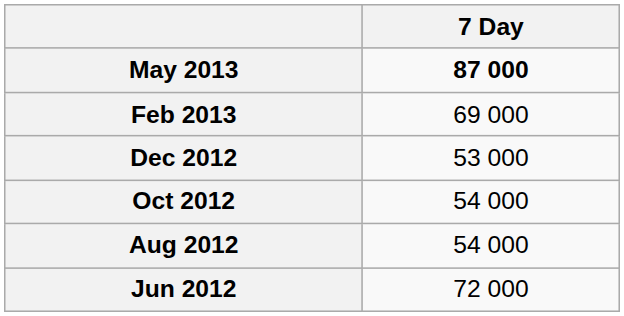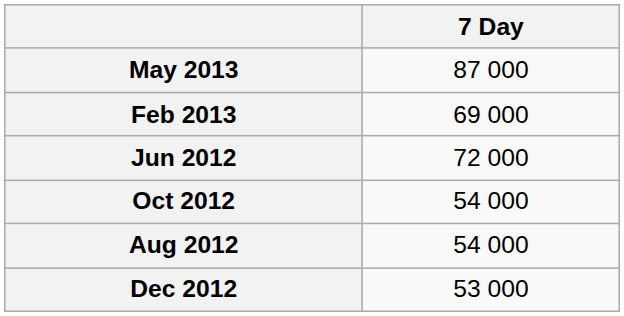 <table class="wikitable sortable" style="text-align:center; width:400px; height:200px;">
 <tr>
 <th></th>
 <th>7 Day</th>
 </tr>
 <tr>
 <th scope="row">May 2013</th>
-<td><strong>87 000</strong></td>
+<td>87 000</td>
 </tr>
 <tr>
 <th scope="row">Feb 2013</th>
 <td>69 000</td>
 </tr>
 <tr>
-<th scope="row">Dec 2012</th>
-<td>53 000</td>
+<th scope="row">Jun 2012</th>
+<td>72 000</td>
 </tr>
 <tr>
 <th scope="row">Oct 2012</th>
 <td>54 000</td>
 </tr>
 <tr>
 <th scope="row">Aug 2012</th>
 <td>54 000</td>
 </tr>
 <tr>
-<th scope="row">Jun 2012</th>
-<td>72 000</td>
+<th scope="row">Dec 2012</th>
+<td>53 000</td>
 </tr>
 </table>
